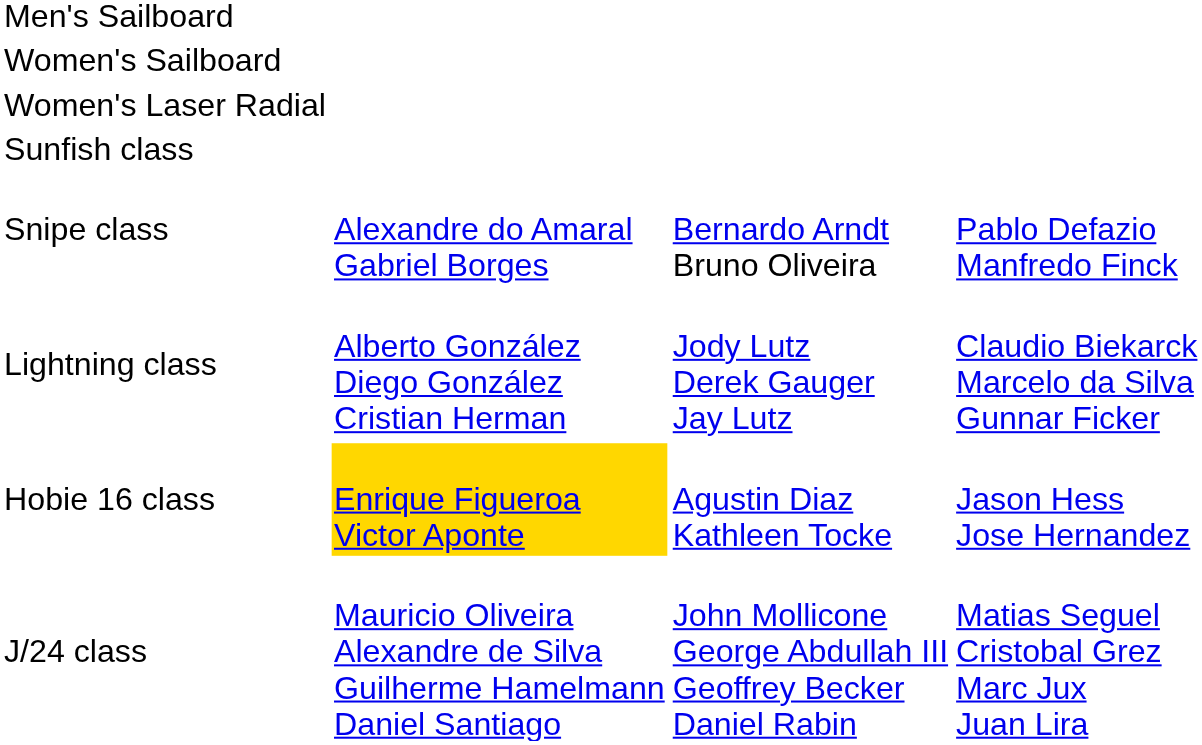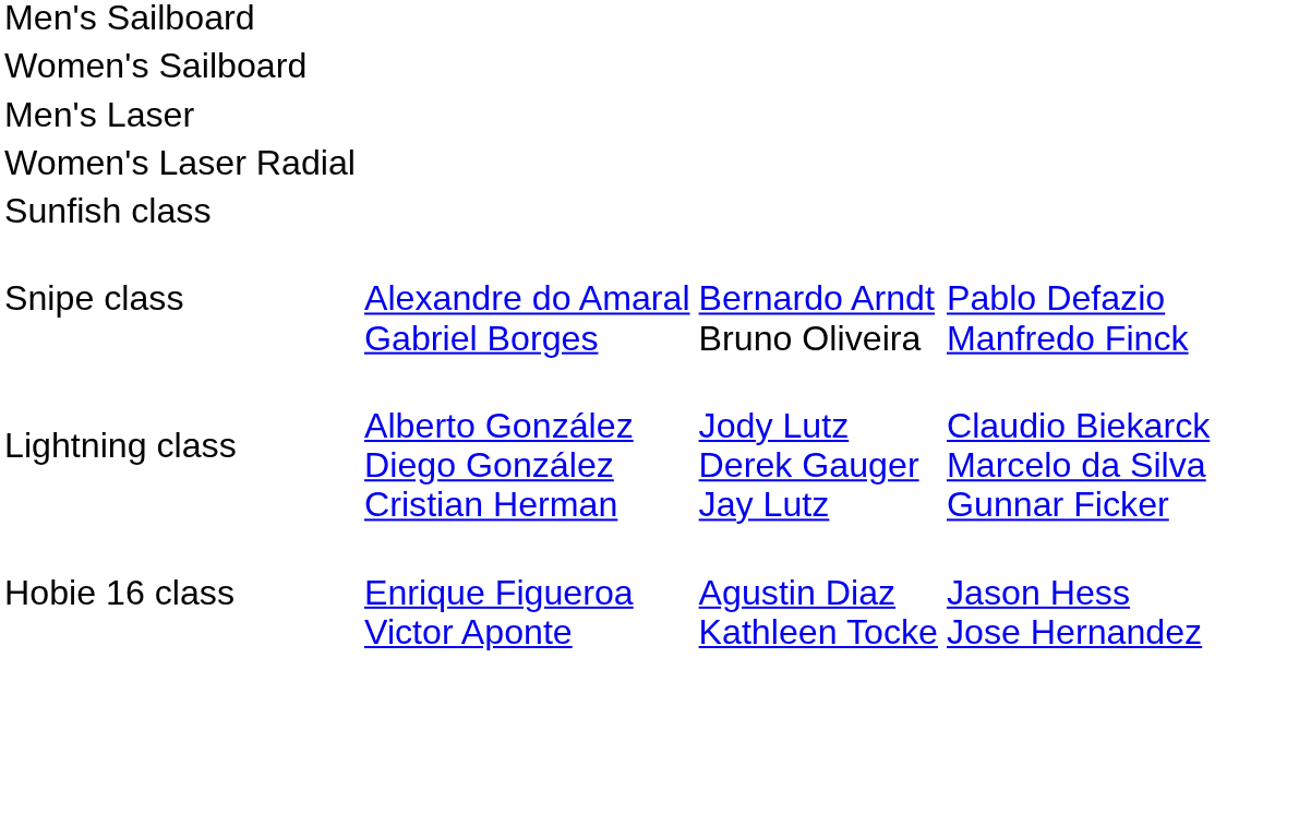 <table>
 <tr>
 <td>Men's Sailboard <br></td>
 <td></td>
 <td></td>
 <td></td>
 </tr>
 <tr>
 <td>Women's Sailboard <br></td>
+<td></td>
+<td></td>
+<td></td>
+</tr>
+<tr>
+<td>Men's Laser <br></td>
 <td></td>
 <td></td>
 <td></td>
 </tr>
 <tr>
 <td>Women's Laser Radial <br></td>
 <td></td>
 <td></td>
 <td></td>
 </tr>
 <tr>
 <td>Sunfish class <br></td>
 <td></td>
 <td></td>
 <td></td>
 </tr>
 <tr>
 <td>Snipe class<br></td>
 <td><br><a href='#'>Alexandre do Amaral</a><br><a href='#'>Gabriel Borges</a></td>
 <td><br><a href='#'>Bernardo Arndt</a><br>Bruno Oliveira</td>
 <td> <br><a href='#'>Pablo Defazio</a><br><a href='#'>Manfredo Finck</a></td>
 </tr>
 <tr>
 <td>Lightning class<br></td>
 <td> <br><a href='#'>Alberto González</a><br><a href='#'>Diego González</a><br><a href='#'>Cristian Herman</a></td>
 <td><br><a href='#'>Jody Lutz</a><br><a href='#'>Derek Gauger</a><br><a href='#'>Jay Lutz</a></td>
 <td> <br><a href='#'>Claudio Biekarck</a><br><a href='#'>Marcelo da Silva</a><br><a href='#'>Gunnar Ficker</a></td>
 </tr>
 <tr>
 <td>Hobie 16 class<br></td>
-<td style="background: gold;"> <br><a href='#'>Enrique Figueroa</a><br><a href='#'>Victor Aponte</a></td>
+<td> <br><a href='#'>Enrique Figueroa</a><br><a href='#'>Victor Aponte</a></td>
 <td><br><a href='#'>Agustin Diaz</a><br><a href='#'>Kathleen Tocke</a></td>
 <td> <br><a href='#'>Jason Hess</a><br><a href='#'>Jose Hernandez</a></td>
 </tr>
-<tr>
-<td>J/24 class<br></td>
-<td><br><a href='#'>Mauricio Oliveira</a><br><a href='#'>Alexandre de Silva</a><br><a href='#'>Guilherme Hamelmann</a><br><a href='#'>Daniel Santiago</a></td>
-<td><br><a href='#'>John Mollicone</a><br><a href='#'>George Abdullah III</a><br><a href='#'>Geoffrey Becker</a><br><a href='#'>Daniel Rabin</a></td>
-<td><br><a href='#'>Matias Seguel</a><br><a href='#'>Cristobal Grez</a><br><a href='#'>Marc Jux</a><br><a href='#'>Juan Lira</a></td>
-</tr>
 </table>
